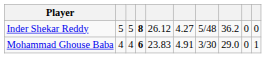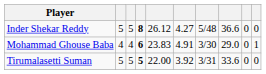 <table class="wikitable sortable" style="text-align: center;">
 <tr>
 <th class="unsortable">Player</th>
 <th></th>
 <th></th>
 <th></th>
 <th></th>
 <th></th>
 <th></th>
 <th></th>
 <th></th>
 <th></th>
 </tr>
 <tr>
 <td style="text-align:left"><a href='#'>Inder Shekar Reddy</a></td>
 <td style="text-align:left">5</td>
 <td>5</td>
 <td><strong>8</strong></td>
 <td>26.12</td>
 <td>4.27</td>
 <td>5/48</td>
-<td>36.2</td>
+<td>36.6</td>
 <td>0</td>
 <td>0</td>
 </tr>
 <tr>
 <td style="text-align:left"><a href='#'>Mohammad Ghouse Baba</a></td>
 <td style="text-align:left">4</td>
 <td>4</td>
 <td><strong>6</strong></td>
 <td>23.83</td>
 <td>4.91</td>
 <td>3/30</td>
 <td>29.0</td>
 <td>0</td>
 <td>1</td>
 </tr>
+<tr>
+<td style="text-align:left"><a href='#'>Tirumalasetti Suman</a></td>
+<td style="text-align:left">5</td>
+<td>5</td>
+<td><strong>5</strong></td>
+<td>22.00</td>
+<td>3.92</td>
+<td>3/31</td>
+<td>33.6</td>
+<td>0</td>
+<td>0</td>
+</tr>
 </table>
